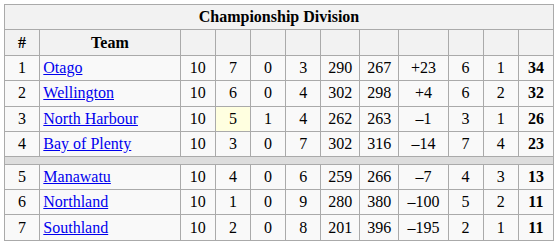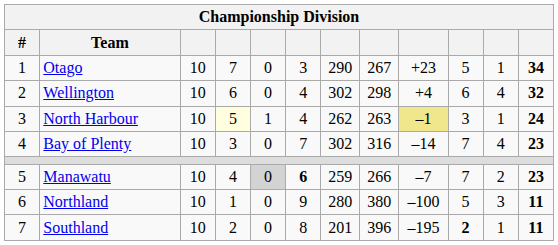 <table class="wikitable" width="550px" style="text-align:center">
 <tr>
 <th colspan="12">Championship Division</th>
 </tr>
 <tr>
 <th style="width:5%">#</th>
 <th style="width:20%">Team</th>
 <th style="width:5%"></th>
 <th style="width:5%"></th>
 <th style="width:5%"></th>
 <th style="width:5%"></th>
 <th style="width:5%"></th>
 <th style="width:5%"></th>
 <th style="width:7%"></th>
 <th style="width:5%"></th>
 <th style="width:5%"></th>
 <th style="width:5%"></th>
 </tr>
 <tr>
 <td>1</td>
 <td style="text-align:left"><a href='#'>Otago</a></td>
 <td>10</td>
 <td>7</td>
 <td>0</td>
 <td>3</td>
 <td>290</td>
 <td>267</td>
 <td>+23</td>
-<td>6</td>
+<td>5</td>
 <td>1</td>
 <td><strong>34</strong></td>
 </tr>
 <tr>
 <td>2</td>
 <td style="text-align:left"><a href='#'>Wellington</a></td>
 <td>10</td>
 <td>6</td>
 <td>0</td>
 <td>4</td>
 <td>302</td>
 <td>298</td>
 <td>+4</td>
 <td>6</td>
-<td>2</td>
+<td>4</td>
 <td><strong>32</strong></td>
 </tr>
 <tr>
 <td>3</td>
 <td style="text-align:left"><a href='#'>North Harbour</a></td>
 <td>10</td>
 <td style="background: lightyellow;">5</td>
 <td>1</td>
 <td>4</td>
 <td>262</td>
 <td>263</td>
-<td>–1</td>
+<td style="background: khaki;">–1</td>
 <td>3</td>
 <td>1</td>
-<td><strong>26</strong></td>
+<td><strong>24</strong></td>
 </tr>
 <tr>
 <td>4</td>
 <td style="text-align:left"><a href='#'>Bay of Plenty</a></td>
 <td>10</td>
 <td>3</td>
 <td>0</td>
 <td>7</td>
 <td>302</td>
 <td>316</td>
 <td>–14</td>
 <td>7</td>
 <td>4</td>
 <td><strong>23</strong></td>
 </tr>
 <tr>
 <td colspan=12 style="background-color:#DDDDDD"></td>
 </tr>
 <tr>
 <td>5</td>
 <td style="text-align:left"><a href='#'>Manawatu</a></td>
 <td>10</td>
 <td>4</td>
-<td>0</td>
-<td>6</td>
+<td style="background: lightgrey;">0</td>
+<td><strong>6</strong></td>
 <td>259</td>
 <td>266</td>
 <td>–7</td>
-<td>4</td>
-<td>3</td>
-<td><strong>13</strong></td>
+<td>7</td>
+<td>2</td>
+<td><strong>23</strong></td>
 </tr>
 <tr>
 <td>6</td>
 <td style="text-align:left"><a href='#'>Northland</a></td>
 <td>10</td>
 <td>1</td>
 <td>0</td>
 <td>9</td>
 <td>280</td>
 <td>380</td>
 <td>–100</td>
 <td>5</td>
-<td>2</td>
+<td>3</td>
 <td><strong>11</strong></td>
 </tr>
 <tr>
 <td>7</td>
 <td style="text-align:left"><a href='#'>Southland</a></td>
 <td>10</td>
 <td>2</td>
 <td>0</td>
 <td>8</td>
 <td>201</td>
 <td>396</td>
 <td>–195</td>
-<td>2</td>
+<td><strong>2</strong></td>
 <td>1</td>
 <td><strong>11</strong></td>
 </tr>
 </table>
